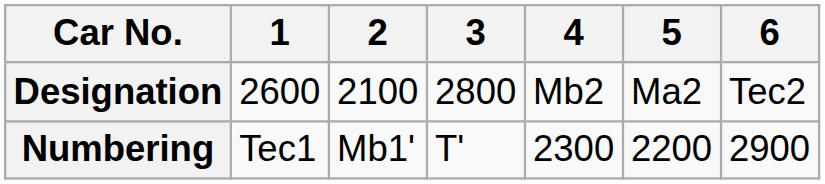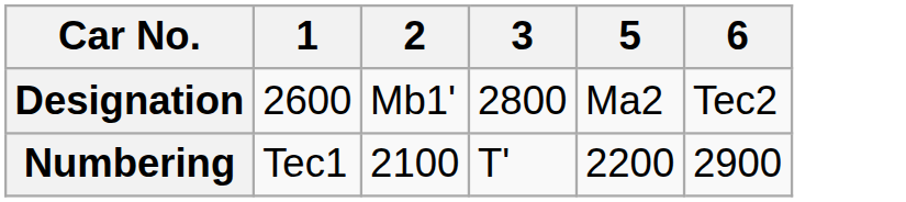 <table class="wikitable">
 <tr>
 <th>Car No.</th>
 <th>1</th>
 <th>2</th>
 <th>3</th>
-<th>4</th>
 <th>5</th>
 <th>6</th>
 </tr>
 <tr>
 <th>Designation</th>
 <td>2600</td>
-<td>2100</td>
+<td>Mb1'</td>
 <td>2800</td>
-<td>Mb2</td>
 <td>Ma2</td>
 <td>Tec2</td>
 </tr>
 <tr>
 <th>Numbering</th>
 <td>Tec1</td>
-<td>Mb1'</td>
+<td>2100</td>
 <td>T'</td>
-<td>2300</td>
 <td>2200</td>
 <td>2900</td>
 </tr>
 </table>
